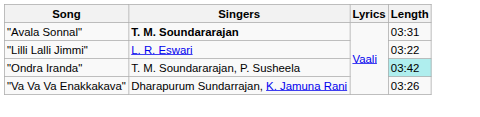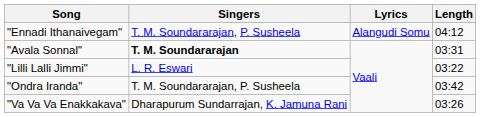 <table class="wikitable" style="font-size:95%;">
 <tr>
 <th>Song</th>
 <th>Singers</th>
 <th>Lyrics</th>
 <th>Length</th>
+</tr>
+<tr>
+<td>"Ennadi Ithanaivegam"</td>
+<td><a href='#'>T. M. Soundararajan</a>, <a href='#'>P. Susheela</a></td>
+<td><a href='#'>Alangudi Somu</a></td>
+<td>04:12</td>
 </tr>
 <tr>
 <td>"Avala Sonnal"</td>
 <td><strong>T. M. Soundararajan</strong></td>
 <td rowspan=4><a href='#'>Vaali</a></td>
 <td>03:31</td>
 </tr>
 <tr>
 <td>"Lilli Lalli Jimmi"</td>
 <td><a href='#'>L. R. Eswari</a></td>
 <td>03:22</td>
 </tr>
 <tr>
 <td>"Ondra Iranda"</td>
 <td>T. M. Soundararajan, P. Susheela</td>
-<td style="background: paleturquoise;">03:42</td>
+<td>03:42</td>
 </tr>
 <tr>
 <td>"Va Va Va Enakkakava"</td>
 <td>Dharapurum Sundarrajan, <a href='#'>K. Jamuna Rani</a></td>
 <td>03:26</td>
 </tr>
 </table>
